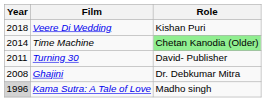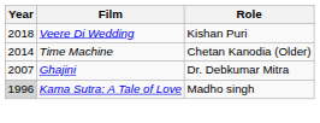 <table class="wikitable">
 <tr>
 <th>Year</th>
 <th>Film</th>
 <th>Role</th>
 </tr>
 <tr>
 <td>2018</td>
 <td><em><a href='#'>Veere Di Wedding</a></em></td>
 <td>Kishan Puri</td>
 </tr>
 <tr>
 <td>2014</td>
 <td><em>Time Machine</em></td>
-<td style="background: lightgreen;">Chetan Kanodia (Older)</td>
+<td>Chetan Kanodia (Older)</td>
 </tr>
 <tr>
-<td>2011</td>
-<td><em><a href='#'>Turning 30</a></em></td>
-<td>David- Publisher</td>
-</tr>
-<tr>
-<td>2008</td>
+<td>2007</td>
 <td><em><a href='#'>Ghajini</a></em></td>
 <td>Dr. Debkumar Mitra</td>
 </tr>
 <tr>
 <td style="background: lightgrey;">1996</td>
 <td><em><a href='#'>Kama Sutra: A Tale of Love</a></em></td>
 <td>Madho singh</td>
 </tr>
 </table>
